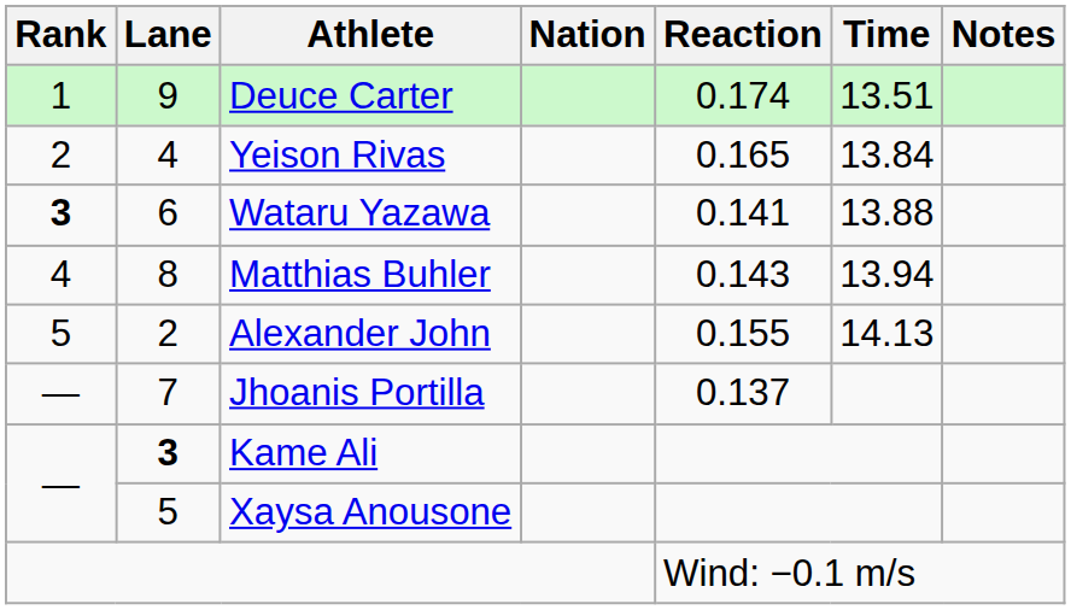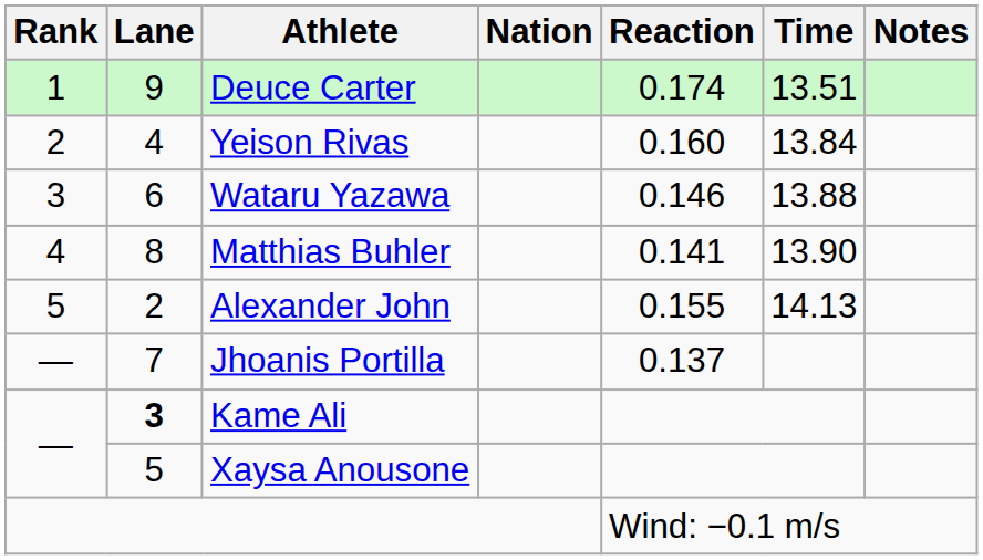 <table class="wikitable sortable" style="text-align:center">
 <tr>
 <th>Rank</th>
 <th>Lane</th>
 <th>Athlete</th>
 <th>Nation</th>
 <th>Reaction</th>
 <th>Time</th>
 <th>Notes</th>
 </tr>
 <tr style="background:#ccf9cc;">
 <td>1</td>
 <td>9</td>
 <td align=left><a href='#'>Deuce Carter</a></td>
 <td align=left></td>
 <td>0.174</td>
 <td>13.51</td>
 <td></td>
 </tr>
 <tr>
 <td>2</td>
 <td>4</td>
 <td align=left><a href='#'>Yeison Rivas</a></td>
 <td align=left></td>
-<td>0.165</td>
+<td>0.160</td>
 <td>13.84</td>
 <td></td>
 </tr>
 <tr>
-<td><strong>3</strong></td>
+<td>3</td>
 <td>6</td>
 <td align=left><a href='#'>Wataru Yazawa</a></td>
 <td align=left></td>
-<td>0.141</td>
+<td>0.146</td>
 <td>13.88</td>
 <td></td>
 </tr>
 <tr>
 <td>4</td>
 <td>8</td>
 <td align=left><a href='#'>Matthias Buhler</a></td>
 <td align=left></td>
-<td>0.143</td>
-<td>13.94</td>
+<td>0.141</td>
+<td>13.90</td>
 <td></td>
 </tr>
 <tr>
 <td>5</td>
 <td>2</td>
 <td align=left><a href='#'>Alexander John</a></td>
 <td align=left></td>
 <td>0.155</td>
 <td>14.13</td>
 <td></td>
 </tr>
 <tr>
 <td data-sort-value=6>—</td>
 <td>7</td>
 <td align=left><a href='#'>Jhoanis Portilla</a></td>
 <td align=left></td>
 <td>0.137</td>
 <td data-sort-value=99.99></td>
 <td></td>
 </tr>
 <tr>
 <td rowspan=2 data-sort-value=7>—</td>
 <td><strong>3</strong></td>
 <td align=left><a href='#'>Kame Ali</a></td>
 <td align=left></td>
 <td colspan=2 data-sort-value=99.99></td>
 <td></td>
 </tr>
 <tr>
 <td>5</td>
 <td align=left><a href='#'>Xaysa Anousone</a></td>
 <td align=left></td>
 <td colspan=2 data-sort-value=99.99></td>
 <td></td>
 </tr>
 <tr class="sortbottom">
 <td colspan=4></td>
 <td colspan="3" style="text-align:left;">Wind: −0.1 m/s</td>
 </tr>
 </table>
